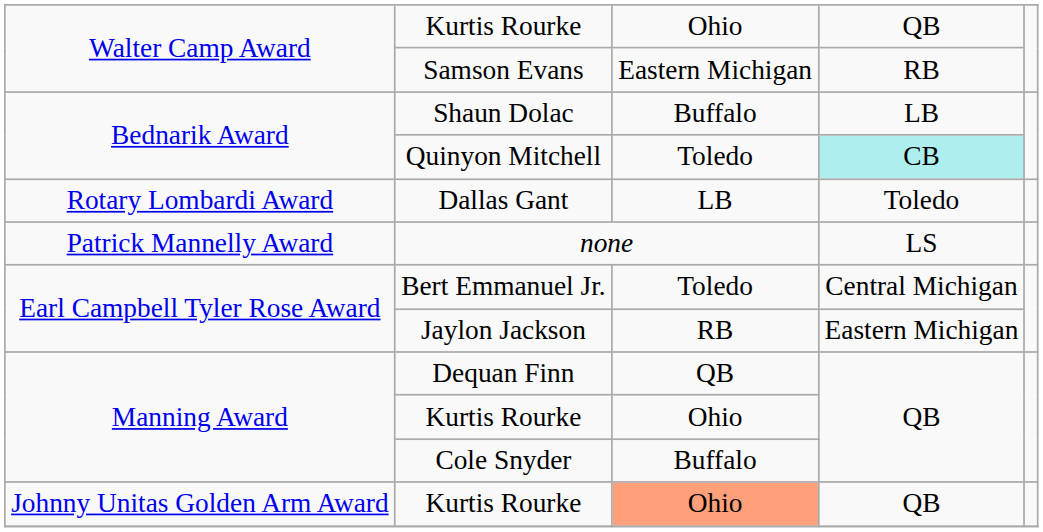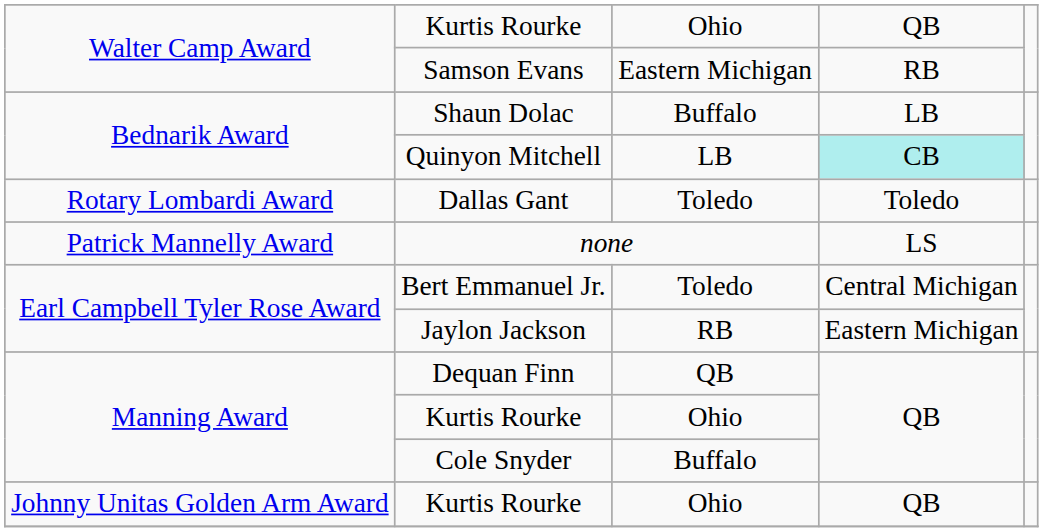 <table class="wikitable" style="text-align:center;">
 <tr>
 <td rowspan=2><a href='#'>Walter Camp Award</a></td>
 <td>Kurtis Rourke</td>
 <td>Ohio</td>
 <td>QB</td>
 <td rowspan=2></td>
 </tr>
 <tr>
 <td>Samson Evans</td>
 <td>Eastern Michigan</td>
 <td>RB</td>
 </tr>
 <tr>
 <td rowspan=2><a href='#'>Bednarik Award</a></td>
 <td>Shaun Dolac</td>
 <td>Buffalo</td>
 <td>LB</td>
 <td rowspan=2></td>
 </tr>
 <tr>
 <td>Quinyon Mitchell</td>
-<td>Toledo</td>
+<td>LB</td>
 <td style="background: paleturquoise;">CB</td>
 </tr>
 <tr>
 <td><a href='#'>Rotary Lombardi Award</a></td>
 <td>Dallas Gant</td>
-<td>LB</td>
+<td>Toledo</td>
 <td>Toledo</td>
 <td></td>
 </tr>
 <tr>
 <td><a href='#'>Patrick Mannelly Award</a></td>
 <td colspan=2 align=center><em>none</em></td>
 <td>LS</td>
 <td></td>
 </tr>
 <tr>
 <td rowspan=2><a href='#'>Earl Campbell Tyler Rose Award</a></td>
 <td>Bert Emmanuel Jr.</td>
 <td>Toledo</td>
 <td>Central Michigan</td>
 <td rowspan=2></td>
 </tr>
 <tr>
 <td>Jaylon Jackson</td>
 <td>RB</td>
 <td>Eastern Michigan</td>
 </tr>
 <tr>
 <td rowspan=3><a href='#'>Manning Award</a></td>
 <td>Dequan Finn</td>
 <td>QB</td>
 <td rowspan=3>QB</td>
 <td rowspan=3></td>
 </tr>
 <tr>
 <td>Kurtis Rourke</td>
 <td>Ohio</td>
 </tr>
 <tr>
 <td>Cole Snyder</td>
 <td>Buffalo</td>
 </tr>
 <tr>
 <td><a href='#'>Johnny Unitas Golden Arm Award</a></td>
 <td>Kurtis Rourke</td>
-<td style="background: lightsalmon;">Ohio</td>
+<td>Ohio</td>
 <td>QB</td>
 <td></td>
 </tr>
 <tr>
 </tr>
 </table>
